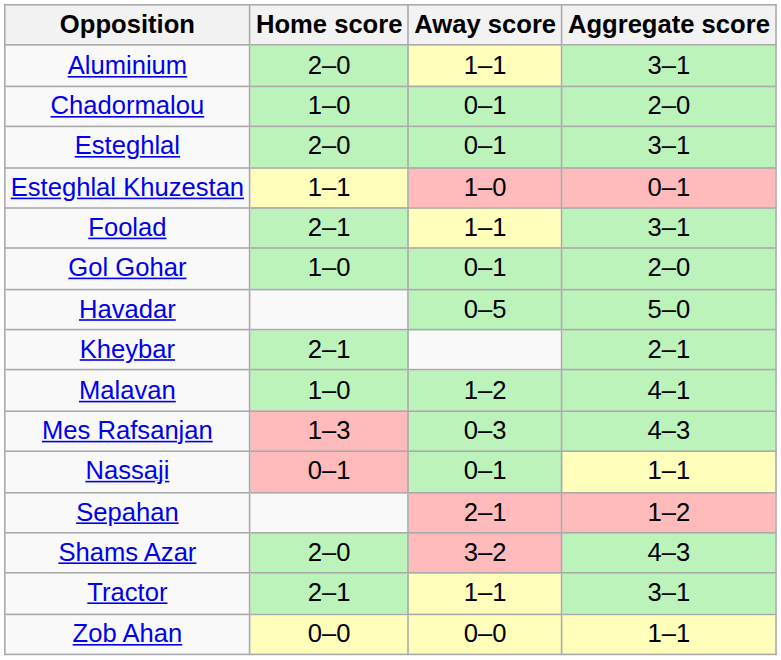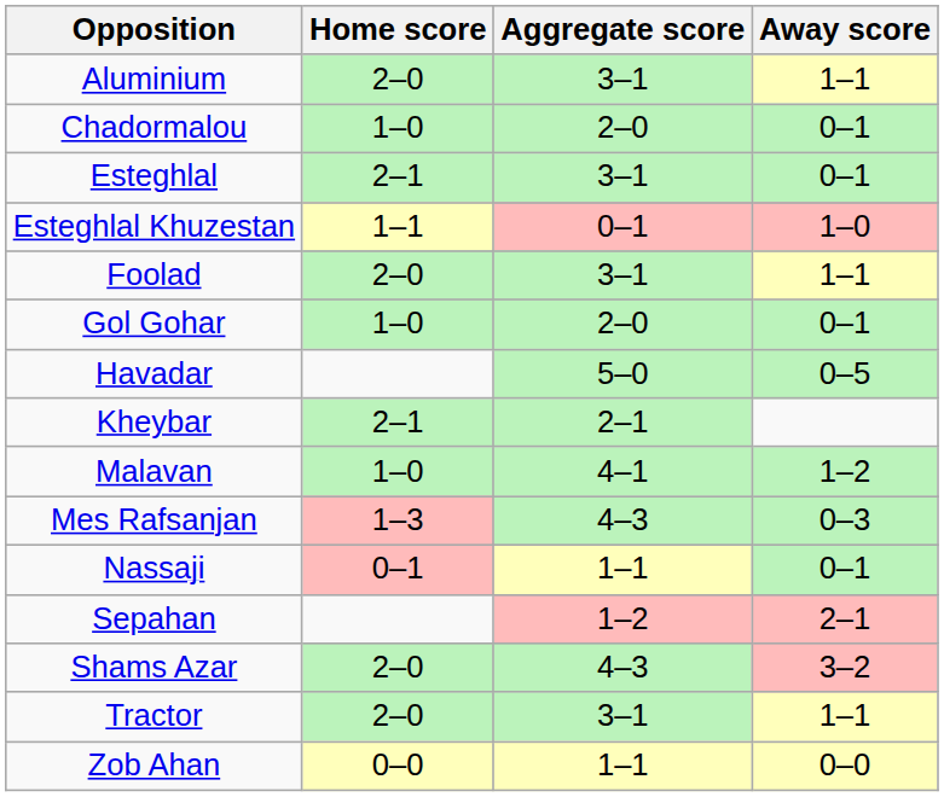 <table class="wikitable" style="text-align: center;">
 <tr>
 <th>Opposition</th>
 <th>Home score</th>
+<th>Aggregate score</th>
 <th>Away score</th>
-<th>Aggregate score</th>
 </tr>
 <tr>
 <td><a href='#'>Aluminium</a></td>
 <td bgcolor=#BBF3BB>2–0</td>
+<td bgcolor=#BBF3BB>3–1</td>
 <td bgcolor=#FFFFBB>1–1</td>
-<td bgcolor=#BBF3BB>3–1</td>
 </tr>
 <tr>
 <td><a href='#'>Chadormalou</a></td>
 <td bgcolor=#BBF3BB>1–0</td>
+<td bgcolor=#BBF3BB>2–0</td>
 <td bgcolor=#BBF3BB>0–1</td>
-<td bgcolor=#BBF3BB>2–0</td>
 </tr>
 <tr>
 <td><a href='#'>Esteghlal</a></td>
-<td bgcolor=#BBF3BB>2–0</td>
+<td bgcolor=#BBF3BB>2–1</td>
+<td bgcolor=#BBF3BB>3–1</td>
 <td bgcolor=#BBF3BB>0–1</td>
-<td bgcolor=#BBF3BB>3–1</td>
 </tr>
 <tr>
 <td><a href='#'>Esteghlal Khuzestan</a></td>
 <td bgcolor=#FFFFBB>1–1</td>
+<td bgcolor=#FFBBBB>0–1</td>
 <td bgcolor=#FFBBBB>1–0</td>
-<td bgcolor=#FFBBBB>0–1</td>
 </tr>
 <tr>
 <td><a href='#'>Foolad</a></td>
-<td bgcolor=#BBF3BB>2–1</td>
+<td bgcolor=#BBF3BB>2–0</td>
+<td bgcolor=#BBF3BB>3–1</td>
 <td bgcolor=#FFFFBB>1–1</td>
-<td bgcolor=#BBF3BB>3–1</td>
 </tr>
 <tr>
 <td><a href='#'>Gol Gohar</a></td>
 <td bgcolor=#BBF3BB>1–0</td>
+<td bgcolor=#BBF3BB>2–0</td>
 <td bgcolor=#BBF3BB>0–1</td>
-<td bgcolor=#BBF3BB>2–0</td>
 </tr>
 <tr>
 <td><a href='#'>Havadar</a></td>
 <td></td>
+<td bgcolor=#BBF3BB>5–0</td>
 <td bgcolor=#BBF3BB>0–5</td>
-<td bgcolor=#BBF3BB>5–0</td>
 </tr>
 <tr>
 <td><a href='#'>Kheybar</a></td>
 <td bgcolor=#BBF3BB>2–1</td>
+<td bgcolor=#BBF3BB>2–1</td>
 <td></td>
-<td bgcolor=#BBF3BB>2–1</td>
 </tr>
 <tr>
 <td><a href='#'>Malavan</a></td>
 <td bgcolor=#BBF3BB>1–0</td>
+<td bgcolor=#BBF3BB>4–1</td>
 <td bgcolor=#BBF3BB>1–2</td>
-<td bgcolor=#BBF3BB>4–1</td>
 </tr>
 <tr>
 <td><a href='#'>Mes Rafsanjan</a></td>
 <td bgcolor=#FFBBBB>1–3</td>
+<td bgcolor=#BBF3BB>4–3</td>
 <td bgcolor=#BBF3BB>0–3</td>
-<td bgcolor=#BBF3BB>4–3</td>
 </tr>
 <tr>
 <td><a href='#'>Nassaji</a></td>
 <td bgcolor=#FFBBBB>0–1</td>
+<td bgcolor=#FFFFBB>1–1</td>
 <td bgcolor=#BBF3BB>0–1</td>
-<td bgcolor=#FFFFBB>1–1</td>
 </tr>
 <tr>
 <td><a href='#'>Sepahan</a></td>
 <td></td>
+<td bgcolor=#FFBBBB>1–2</td>
 <td bgcolor=#FFBBBB>2–1</td>
-<td bgcolor=#FFBBBB>1–2</td>
 </tr>
 <tr>
 <td><a href='#'>Shams Azar</a></td>
 <td bgcolor=#BBF3BB>2–0</td>
+<td bgcolor=#BBF3BB>4–3</td>
 <td bgcolor=#FFBBBB>3–2</td>
-<td bgcolor=#BBF3BB>4–3</td>
 </tr>
 <tr>
 <td><a href='#'>Tractor</a></td>
-<td bgcolor=#BBF3BB>2–1</td>
+<td bgcolor=#BBF3BB>2–0</td>
+<td bgcolor=#BBF3BB>3–1</td>
 <td bgcolor=#FFFFBB>1–1</td>
-<td bgcolor=#BBF3BB>3–1</td>
 </tr>
 <tr>
 <td><a href='#'>Zob Ahan</a></td>
 <td bgcolor=#FFFFBB>0–0</td>
+<td bgcolor=#FFFFBB>1–1</td>
 <td bgcolor=#FFFFBB>0–0</td>
-<td bgcolor=#FFFFBB>1–1</td>
 </tr>
 </table>
